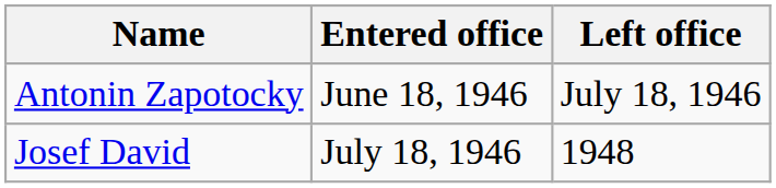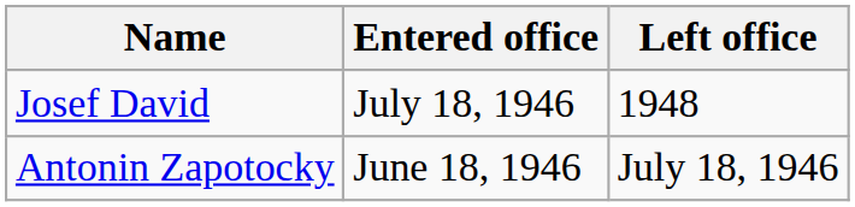 <table class="wikitable">
 <tr>
 <th>Name</th>
 <th>Entered office</th>
 <th>Left office</th>
 </tr>
 <tr>
+<td><a href='#'>Josef David</a></td>
+<td>July 18, 1946</td>
+<td>1948</td>
+</tr>
+<tr>
 <td><a href='#'>Antonin Zapotocky</a></td>
 <td>June 18, 1946</td>
 <td>July 18, 1946</td>
 </tr>
-<tr>
-<td><a href='#'>Josef David</a></td>
-<td>July 18, 1946</td>
-<td>1948</td>
-</tr>
 </table>
